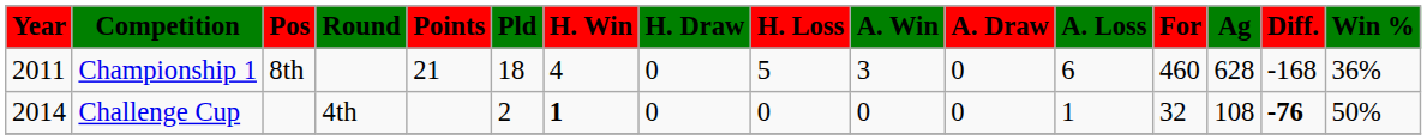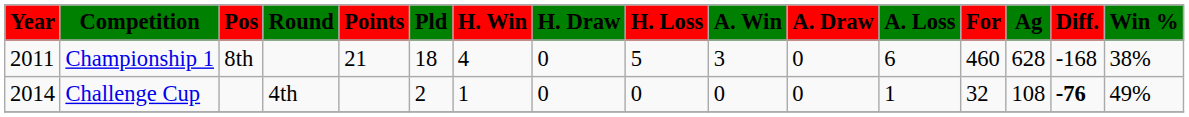 <table class="wikitable sortable">
 <tr>
 <th style="background-color: red;"><span>Year</span></th>
 <th style="background-color: green;"><span>Competition</span></th>
 <th style="background-color: red;"><span>Pos</span></th>
 <th style="background-color: green;"><span>Round</span></th>
 <th style="background-color: red;"><span>Points</span></th>
 <th style="background-color: green;"><span>Pld</span></th>
 <th style="background-color: red;"><span>H. Win</span></th>
 <th style="background-color: green;"><span>H. Draw</span></th>
 <th style="background-color: red;"><span>H. Loss</span></th>
 <th style="background-color: green;"><span>A. Win</span></th>
 <th style="background-color: red;"><span>A. Draw</span></th>
 <th style="background-color: green;"><span>A. Loss</span></th>
 <th style="background-color: red;"><span>For</span></th>
 <th style="background-color: green;"><span>Ag</span></th>
 <th style="background-color: red;"><span>Diff.</span></th>
 <th style="background-color: green;"><span>Win %</span></th>
 </tr>
 <tr>
 <td>2011</td>
 <td><a href='#'>Championship 1</a></td>
 <td>8th</td>
 <td></td>
 <td>21</td>
 <td>18</td>
 <td>4</td>
 <td>0</td>
 <td>5</td>
 <td>3</td>
 <td>0</td>
 <td>6</td>
 <td>460</td>
 <td>628</td>
 <td>-168</td>
-<td>36%</td>
+<td>38%</td>
 </tr>
 <tr>
 <td>2014</td>
 <td><a href='#'>Challenge Cup</a></td>
 <td></td>
 <td>4th</td>
 <td></td>
 <td>2</td>
-<td><strong>1</strong></td>
+<td>1</td>
 <td>0</td>
 <td>0</td>
 <td>0</td>
 <td>0</td>
 <td>1</td>
 <td>32</td>
 <td>108</td>
 <td><strong>-76</strong></td>
-<td>50%</td>
+<td>49%</td>
 </tr>
 <tr>
 </tr>
 </table>
